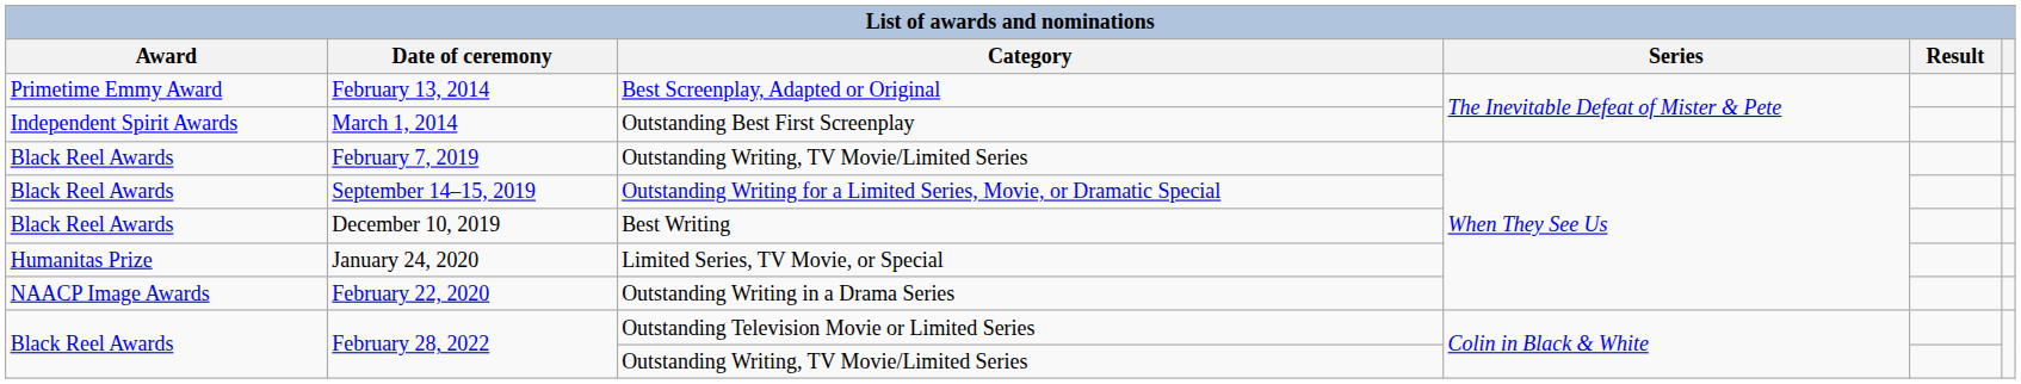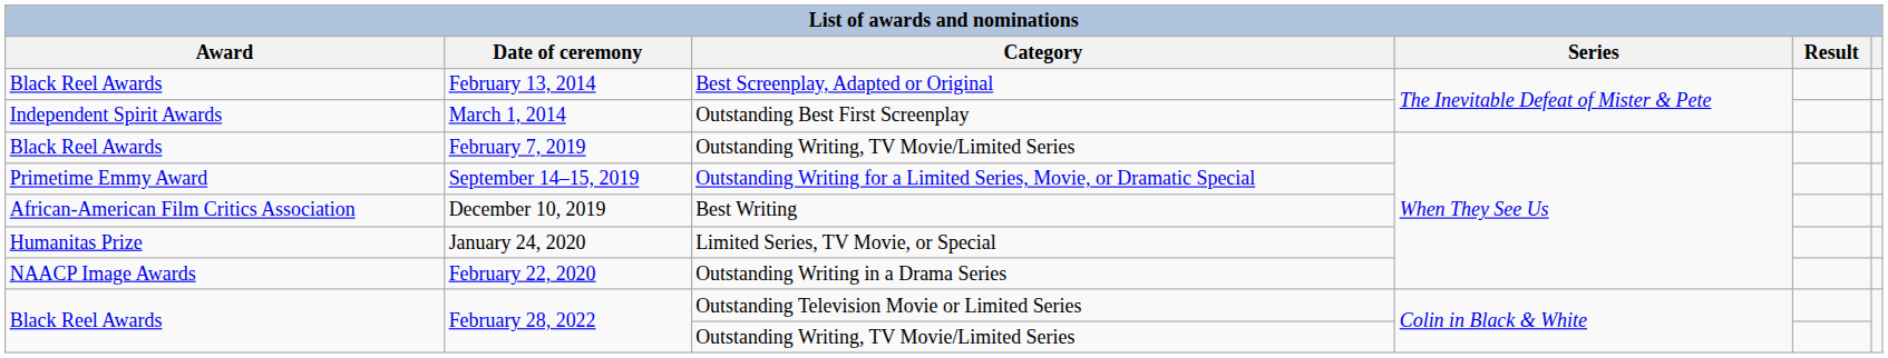 <table class="wikitable" style="width:95%;">
 <tr style="background:#ccc; text-align:center;">
 <th colspan="6" style="background: LightSteelBlue;">List of awards and nominations</th>
 </tr>
 <tr style="background:#ccc; text-align:center;">
 <th>Award</th>
 <th>Date of ceremony</th>
 <th>Category</th>
 <th>Series</th>
 <th>Result</th>
 <th></th>
 </tr>
 <tr>
-<td><a href='#'>Primetime Emmy Award</a></td>
+<td><a href='#'>Black Reel Awards</a></td>
 <td><a href='#'>February 13, 2014</a></td>
 <td><a href='#'>Best Screenplay, Adapted or Original</a></td>
 <td rowspan="2"><em><a href='#'>The Inevitable Defeat of Mister & Pete</a></em></td>
 <td></td>
 <td align="center"></td>
 </tr>
 <tr>
 <td><a href='#'>Independent Spirit Awards</a></td>
 <td><a href='#'>March 1, 2014</a></td>
 <td>Outstanding Best First Screenplay</td>
 <td></td>
 <td align="center"></td>
 </tr>
 <tr>
 <td><a href='#'>Black Reel Awards</a></td>
 <td><a href='#'>February 7, 2019</a></td>
 <td>Outstanding Writing, TV Movie/Limited Series</td>
 <td rowspan="5"><em><a href='#'>When They See Us</a></em></td>
 <td></td>
 <td align="center"></td>
 </tr>
 <tr>
-<td><a href='#'>Black Reel Awards</a></td>
+<td><a href='#'>Primetime Emmy Award</a></td>
 <td><a href='#'>September 14–15, 2019</a></td>
 <td><a href='#'>Outstanding Writing for a Limited Series, Movie, or Dramatic Special</a></td>
 <td></td>
 <td align="center"></td>
 </tr>
 <tr>
-<td><a href='#'>Black Reel Awards</a></td>
+<td><a href='#'>African-American Film Critics Association</a></td>
 <td>December 10, 2019</td>
 <td>Best Writing</td>
 <td></td>
 <td align="center"></td>
 </tr>
 <tr>
 <td><a href='#'>Humanitas Prize</a></td>
 <td>January 24, 2020</td>
 <td>Limited Series, TV Movie, or Special</td>
 <td></td>
 <td align="center"></td>
 </tr>
 <tr>
 <td><a href='#'>NAACP Image Awards</a></td>
 <td><a href='#'>February 22, 2020</a></td>
 <td>Outstanding Writing in a Drama Series</td>
 <td></td>
 <td align="center"></td>
 </tr>
 <tr>
 <td rowspan="2"><a href='#'>Black Reel Awards</a></td>
 <td rowspan="2"><a href='#'>February 28, 2022</a></td>
 <td>Outstanding Television Movie or Limited Series</td>
 <td rowspan="2"><em><a href='#'>Colin in Black & White</a></em></td>
 <td></td>
 <td rowspan="2" align="center"></td>
 </tr>
 <tr>
 <td>Outstanding Writing, TV Movie/Limited Series</td>
 <td></td>
 </tr>
 </table>
